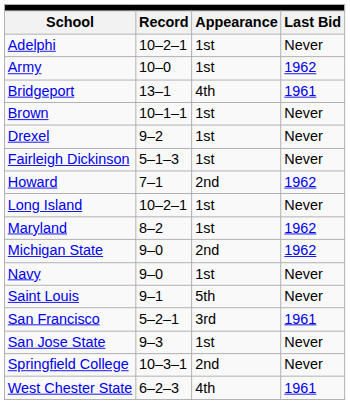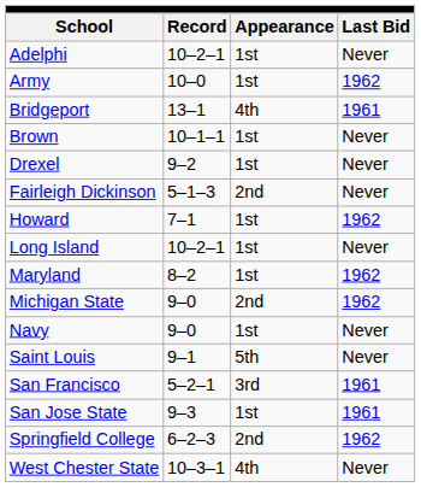 <table class="wikitable">
 <tr>
 <th colspan="5" style="background:#000000"></th>
 </tr>
 <tr>
 <th>School</th>
 <th>Record</th>
 <th>Appearance</th>
 <th>Last Bid</th>
 </tr>
 <tr>
 <td><a href='#'>Adelphi</a></td>
 <td>10–2–1</td>
 <td>1st</td>
 <td>Never</td>
 </tr>
 <tr>
 <td><a href='#'>Army</a></td>
 <td>10–0</td>
 <td>1st</td>
 <td><a href='#'>1962</a></td>
 </tr>
 <tr>
 <td><a href='#'>Bridgeport</a></td>
 <td>13–1</td>
 <td>4th</td>
 <td><a href='#'>1961</a></td>
 </tr>
 <tr>
 <td><a href='#'>Brown</a></td>
 <td>10–1–1</td>
 <td>1st</td>
 <td>Never</td>
 </tr>
 <tr>
 <td><a href='#'>Drexel</a></td>
 <td>9–2</td>
 <td>1st</td>
 <td>Never</td>
 </tr>
 <tr>
 <td><a href='#'>Fairleigh Dickinson</a></td>
 <td>5–1–3</td>
-<td>1st</td>
+<td>2nd</td>
 <td>Never</td>
 </tr>
 <tr>
 <td><a href='#'>Howard</a></td>
 <td>7–1</td>
-<td>2nd</td>
+<td>1st</td>
 <td><a href='#'>1962</a></td>
 </tr>
 <tr>
 <td><a href='#'>Long Island</a></td>
 <td>10–2–1</td>
 <td>1st</td>
 <td>Never</td>
 </tr>
 <tr>
 <td><a href='#'>Maryland</a></td>
 <td>8–2</td>
 <td>1st</td>
 <td><a href='#'>1962</a></td>
 </tr>
 <tr>
 <td><a href='#'>Michigan State</a></td>
 <td>9–0</td>
 <td>2nd</td>
 <td><a href='#'>1962</a></td>
 </tr>
 <tr>
 <td><a href='#'>Navy</a></td>
 <td>9–0</td>
 <td>1st</td>
 <td>Never</td>
 </tr>
 <tr>
 <td><a href='#'>Saint Louis</a></td>
 <td>9–1</td>
 <td>5th</td>
 <td>Never</td>
 </tr>
 <tr>
 <td><a href='#'>San Francisco</a></td>
 <td>5–2–1</td>
 <td>3rd</td>
 <td><a href='#'>1961</a></td>
 </tr>
 <tr>
 <td><a href='#'>San Jose State</a></td>
 <td>9–3</td>
 <td>1st</td>
-<td>Never</td>
+<td><a href='#'>1961</a></td>
 </tr>
 <tr>
 <td><a href='#'>Springfield College</a></td>
-<td>10–3–1</td>
+<td>6–2–3</td>
 <td>2nd</td>
-<td>Never</td>
+<td><a href='#'>1962</a></td>
 </tr>
 <tr>
 <td><a href='#'>West Chester State</a></td>
-<td>6–2–3</td>
+<td>10–3–1</td>
 <td>4th</td>
-<td><a href='#'>1961</a></td>
+<td>Never</td>
 </tr>
 </table>
